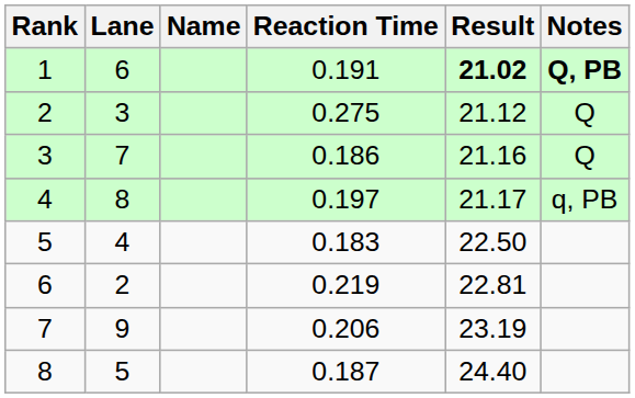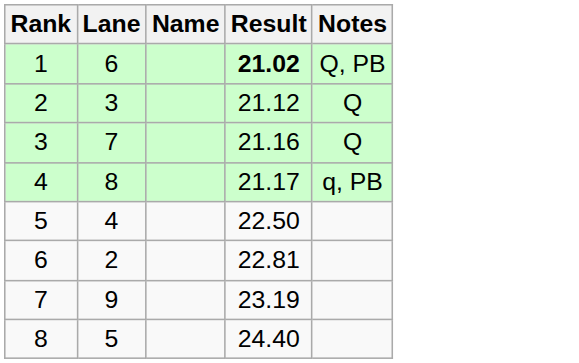 <table class="wikitable" style="text-align:center">
 <tr>
 <th>Rank</th>
 <th>Lane</th>
 <th>Name</th>
-<th>Reaction Time</th>
 <th>Result</th>
 <th>Notes</th>
 </tr>
 <tr bgcolor=ccffcc>
 <td>1</td>
 <td>6</td>
 <td align="left"></td>
-<td>0.191</td>
 <td><strong>21.02</strong></td>
-<td><strong>Q, PB</strong></td>
+<td>Q, PB</td>
 </tr>
 <tr bgcolor=ccffcc>
 <td>2</td>
 <td>3</td>
 <td align="left"></td>
-<td>0.275</td>
 <td>21.12</td>
 <td>Q</td>
 </tr>
 <tr bgcolor=ccffcc>
 <td>3</td>
 <td>7</td>
 <td align="left"></td>
-<td>0.186</td>
 <td>21.16</td>
 <td>Q</td>
 </tr>
 <tr bgcolor=ccffcc>
 <td>4</td>
 <td>8</td>
 <td align="left"></td>
-<td>0.197</td>
 <td>21.17</td>
 <td>q, PB</td>
 </tr>
 <tr>
 <td>5</td>
 <td>4</td>
 <td align="left"></td>
-<td>0.183</td>
 <td>22.50</td>
 <td></td>
 </tr>
 <tr>
 <td>6</td>
 <td>2</td>
 <td align="left"></td>
-<td>0.219</td>
 <td>22.81</td>
 <td></td>
 </tr>
 <tr>
 <td>7</td>
 <td>9</td>
 <td align="left"></td>
-<td>0.206</td>
 <td>23.19</td>
 <td></td>
 </tr>
 <tr>
 <td>8</td>
 <td>5</td>
 <td align="left"></td>
-<td>0.187</td>
 <td>24.40</td>
 <td></td>
 </tr>
 </table>
